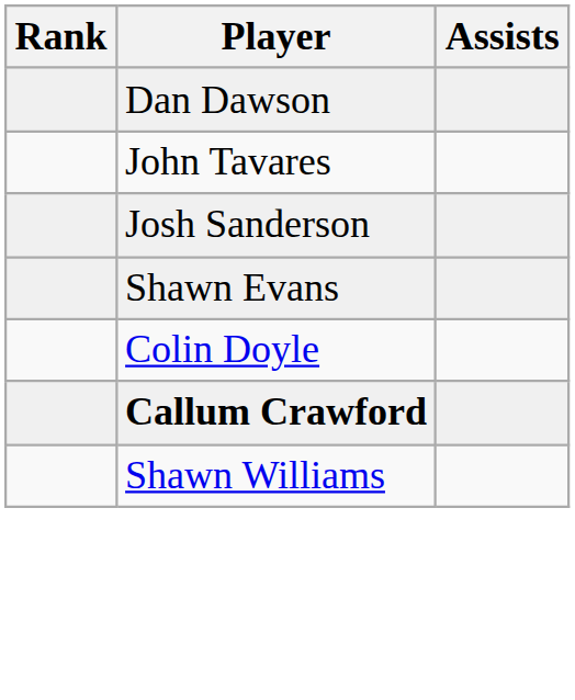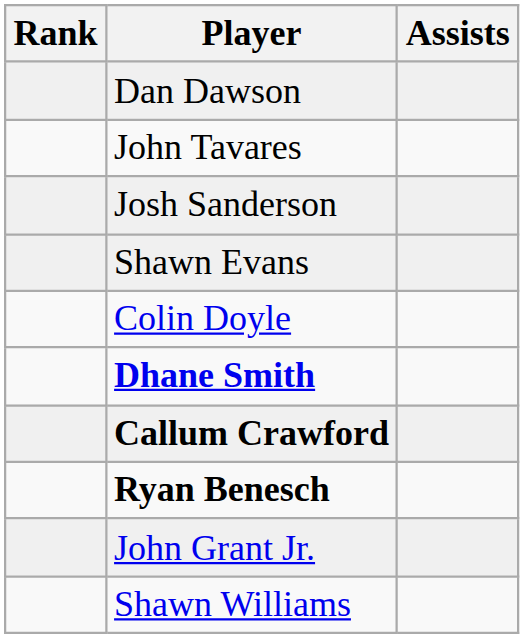 <table class="wikitable">
 <tr align="left" bgcolor="#e0e0e0">
 <th>Rank</th>
 <th>Player</th>
 <th>Assists</th>
 </tr>
 <tr align="left" bgcolor="#f0f0f0">
 <td></td>
 <td>Dan Dawson</td>
 <td></td>
 </tr>
 <tr align="left">
 <td></td>
 <td>John Tavares</td>
 <td></td>
 </tr>
 <tr align="left" bgcolor="#f0f0f0">
 <td></td>
 <td>Josh Sanderson</td>
 <td></td>
 </tr>
 <tr align="left" bgcolor="#f0f0f0">
 <td></td>
 <td>Shawn Evans</td>
 <td></td>
 </tr>
 <tr align="left">
 <td></td>
 <td><a href='#'>Colin Doyle</a></td>
 <td></td>
 </tr>
+<tr align="left">
+<td></td>
+<td><strong><a href='#'>Dhane Smith</a></strong></td>
+<td></td>
+</tr>
 <tr align="left" bgcolor="#f0f0f0">
 <td></td>
 <td><strong>Callum Crawford</strong></td>
+<td></td>
+</tr>
+<tr align="left">
+<td></td>
+<td><strong>Ryan Benesch</strong></td>
+<td></td>
+</tr>
+<tr align="left" bgcolor="#f0f0f0">
+<td></td>
+<td><a href='#'>John Grant Jr.</a></td>
 <td></td>
 </tr>
 <tr align="left">
 <td></td>
 <td><a href='#'>Shawn Williams</a></td>
 <td></td>
 </tr>
 </table>
